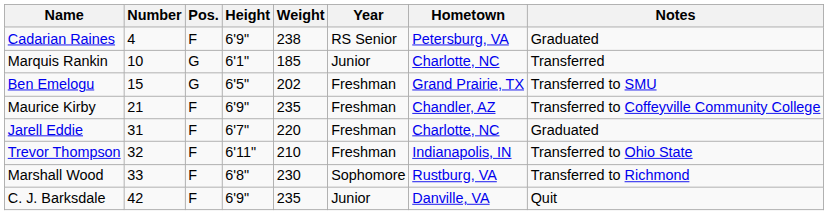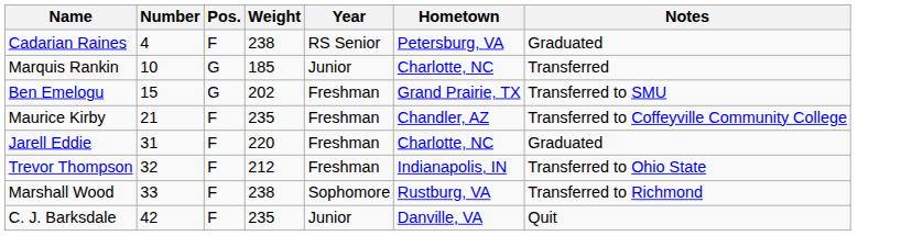 <table class="wikitable sortable" border="1">
 <tr>
 <th>Name</th>
 <th>Number</th>
 <th>Pos.</th>
-<th>Height</th>
 <th>Weight</th>
 <th>Year</th>
 <th>Hometown</th>
 <th class="unsortable">Notes</th>
 </tr>
 <tr>
 <td><a href='#'>Cadarian Raines</a></td>
 <td>4</td>
 <td>F</td>
-<td>6'9"</td>
 <td>238</td>
 <td>RS Senior</td>
 <td><a href='#'>Petersburg, VA</a></td>
 <td>Graduated</td>
 </tr>
 <tr>
 <td>Marquis Rankin</td>
 <td>10</td>
 <td>G</td>
-<td>6'1"</td>
 <td>185</td>
 <td>Junior</td>
 <td><a href='#'>Charlotte, NC</a></td>
 <td>Transferred</td>
 </tr>
 <tr>
 <td><a href='#'>Ben Emelogu</a></td>
 <td>15</td>
 <td>G</td>
-<td>6'5"</td>
 <td>202</td>
 <td>Freshman</td>
 <td><a href='#'>Grand Prairie, TX</a></td>
 <td>Transferred to <a href='#'>SMU</a></td>
 </tr>
 <tr>
 <td>Maurice Kirby</td>
 <td>21</td>
 <td>F</td>
-<td>6'9"</td>
 <td>235</td>
 <td>Freshman</td>
 <td><a href='#'>Chandler, AZ</a></td>
 <td>Transferred to <a href='#'>Coffeyville Community College</a></td>
 </tr>
 <tr>
 <td><a href='#'>Jarell Eddie</a></td>
 <td>31</td>
 <td>F</td>
-<td>6'7"</td>
 <td>220</td>
 <td>Freshman</td>
 <td><a href='#'>Charlotte, NC</a></td>
 <td>Graduated</td>
 </tr>
 <tr>
 <td><a href='#'>Trevor Thompson</a></td>
 <td>32</td>
 <td>F</td>
-<td>6'11"</td>
-<td>210</td>
+<td>212</td>
 <td>Freshman</td>
 <td><a href='#'>Indianapolis, IN</a></td>
 <td>Transferred to <a href='#'>Ohio State</a></td>
 </tr>
 <tr>
 <td>Marshall Wood</td>
 <td>33</td>
 <td>F</td>
-<td>6'8"</td>
-<td>230</td>
+<td>238</td>
 <td>Sophomore</td>
 <td><a href='#'>Rustburg, VA</a></td>
 <td>Transferred to <a href='#'>Richmond</a></td>
 </tr>
 <tr>
 <td>C. J. Barksdale</td>
 <td>42</td>
 <td>F</td>
-<td>6'9"</td>
 <td>235</td>
 <td>Junior</td>
 <td><a href='#'>Danville, VA</a></td>
 <td>Quit</td>
 </tr>
 </table>
